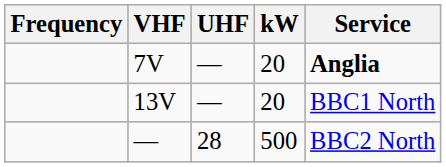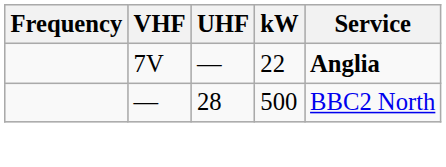 <table class="wikitable sortable">
 <tr>
 <th>Frequency</th>
 <th>VHF</th>
 <th>UHF</th>
 <th>kW</th>
 <th>Service</th>
 </tr>
 <tr>
 <td></td>
 <td>7V</td>
 <td>—</td>
-<td>20</td>
+<td>22</td>
 <td><strong>Anglia</strong></td>
-</tr>
-<tr>
-<td></td>
-<td>13V</td>
-<td>—</td>
-<td>20</td>
-<td><a href='#'>BBC1 North</a></td>
 </tr>
 <tr>
 <td></td>
 <td>—</td>
 <td>28</td>
 <td>500</td>
 <td><a href='#'>BBC2 North</a></td>
 </tr>
 </table>
